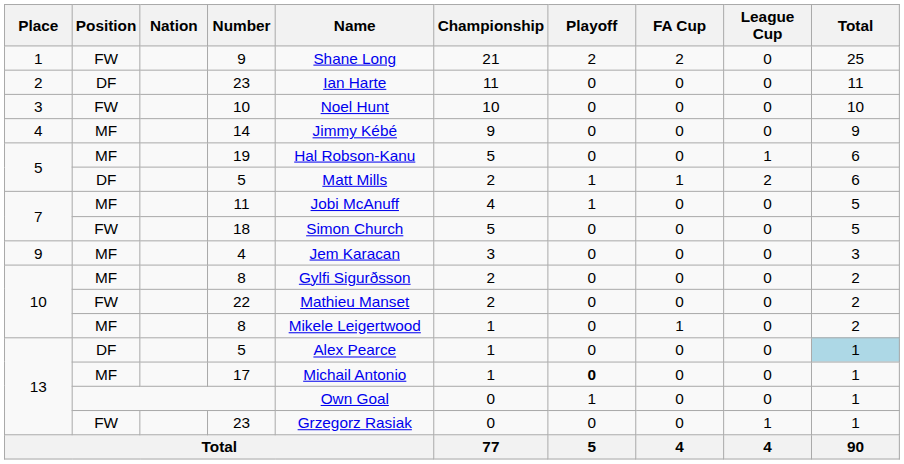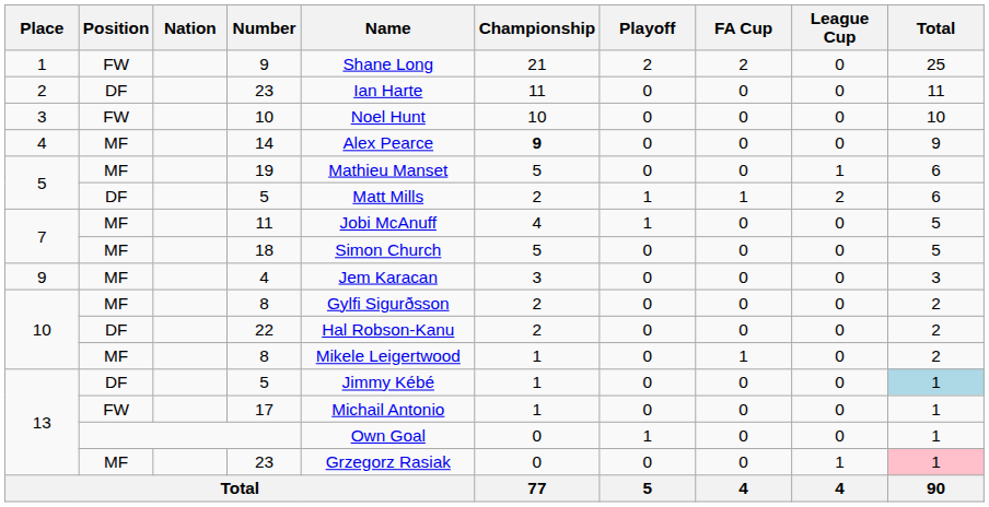 <table class="wikitable" style="font-size: 95%; text-align: center;">
 <tr>
 <th width=60>Place</th>
 <th width=60>Position</th>
 <th width=60>Nation</th>
 <th width=60>Number</th>
 <th width=150>Name</th>
 <th width=80>Championship</th>
 <th width=80>Playoff</th>
 <th width=80>FA Cup</th>
 <th width=80>League Cup</th>
 <th width=80>Total</th>
 </tr>
 <tr>
 <td>1</td>
 <td>FW</td>
 <td></td>
 <td>9</td>
 <td><a href='#'>Shane Long</a></td>
 <td>21</td>
 <td>2</td>
 <td>2</td>
 <td>0</td>
 <td>25</td>
 </tr>
 <tr>
 <td>2</td>
 <td>DF</td>
 <td></td>
 <td>23</td>
 <td><a href='#'>Ian Harte</a></td>
 <td>11</td>
 <td>0</td>
 <td>0</td>
 <td>0</td>
 <td>11</td>
 </tr>
 <tr>
 <td>3</td>
 <td>FW</td>
 <td></td>
 <td>10</td>
 <td><a href='#'>Noel Hunt</a></td>
 <td>10</td>
 <td>0</td>
 <td>0</td>
 <td>0</td>
 <td>10</td>
 </tr>
 <tr>
 <td>4</td>
 <td>MF</td>
 <td></td>
 <td>14</td>
-<td><a href='#'>Jimmy Kébé</a></td>
-<td>9</td>
+<td><a href='#'>Alex Pearce</a></td>
+<td><strong>9</strong></td>
 <td>0</td>
 <td>0</td>
 <td>0</td>
 <td>9</td>
 </tr>
 <tr>
 <td rowspan=2>5</td>
 <td>MF</td>
 <td></td>
 <td>19</td>
-<td><a href='#'>Hal Robson-Kanu</a></td>
+<td><a href='#'>Mathieu Manset</a></td>
 <td>5</td>
 <td>0</td>
 <td>0</td>
 <td>1</td>
 <td>6</td>
 </tr>
 <tr>
 <td>DF</td>
 <td></td>
 <td>5</td>
 <td><a href='#'>Matt Mills</a></td>
 <td>2</td>
 <td>1</td>
 <td>1</td>
 <td>2</td>
 <td>6</td>
 </tr>
 <tr>
 <td rowspan=2>7</td>
 <td>MF</td>
 <td></td>
 <td>11</td>
 <td><a href='#'>Jobi McAnuff</a></td>
 <td>4</td>
 <td>1</td>
 <td>0</td>
 <td>0</td>
 <td>5</td>
 </tr>
 <tr>
-<td>FW</td>
+<td>MF</td>
 <td></td>
 <td>18</td>
 <td><a href='#'>Simon Church</a></td>
 <td>5</td>
 <td>0</td>
 <td>0</td>
 <td>0</td>
 <td>5</td>
 </tr>
 <tr>
 <td>9</td>
 <td>MF</td>
 <td></td>
 <td>4</td>
 <td><a href='#'>Jem Karacan</a></td>
 <td>3</td>
 <td>0</td>
 <td>0</td>
 <td>0</td>
 <td>3</td>
 </tr>
 <tr>
 <td rowspan=3>10</td>
 <td>MF</td>
 <td></td>
 <td>8</td>
 <td><a href='#'>Gylfi Sigurðsson</a></td>
 <td>2</td>
 <td>0</td>
 <td>0</td>
 <td>0</td>
 <td>2</td>
 </tr>
 <tr>
-<td>FW</td>
+<td>DF</td>
 <td></td>
 <td>22</td>
-<td><a href='#'>Mathieu Manset</a></td>
+<td><a href='#'>Hal Robson-Kanu</a></td>
 <td>2</td>
 <td>0</td>
 <td>0</td>
 <td>0</td>
 <td>2</td>
 </tr>
 <tr>
 <td>MF</td>
 <td></td>
 <td>8</td>
 <td><a href='#'>Mikele Leigertwood</a></td>
 <td>1</td>
 <td>0</td>
 <td>1</td>
 <td>0</td>
 <td>2</td>
 </tr>
 <tr>
 <td rowspan=4>13</td>
 <td>DF</td>
 <td></td>
 <td>5</td>
-<td><a href='#'>Alex Pearce</a></td>
+<td><a href='#'>Jimmy Kébé</a></td>
 <td>1</td>
 <td>0</td>
 <td>0</td>
 <td>0</td>
 <td style="background: lightblue;">1</td>
 </tr>
 <tr>
-<td>MF</td>
+<td>FW</td>
 <td></td>
 <td>17</td>
 <td><a href='#'>Michail Antonio</a></td>
 <td>1</td>
-<td><strong>0</strong></td>
+<td>0</td>
 <td>0</td>
 <td>0</td>
 <td>1</td>
 </tr>
 <tr>
 <td colspan=3></td>
 <td><a href='#'>Own Goal</a></td>
 <td>0</td>
 <td>1</td>
 <td>0</td>
 <td>0</td>
 <td>1</td>
 </tr>
 <tr>
-<td>FW</td>
+<td>MF</td>
 <td></td>
 <td>23</td>
 <td><a href='#'>Grzegorz Rasiak</a></td>
 <td>0</td>
 <td>0</td>
 <td>0</td>
 <td>1</td>
-<td>1</td>
+<td style="background: pink;">1</td>
 </tr>
 <tr>
 <th colspan=5>Total</th>
 <th>77</th>
 <th>5</th>
 <th>4</th>
 <th>4</th>
 <th>90</th>
 </tr>
 </table>
